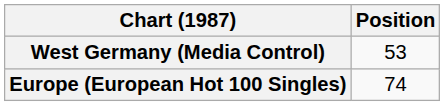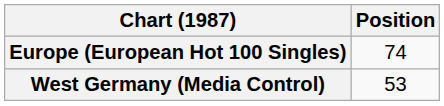 <table class="wikitable plainrowheaders" style="text-align:center">
 <tr>
 <th scope="col">Chart (1987)</th>
 <th scope="col">Position</th>
 </tr>
 <tr>
+<th scope="row">Europe (European Hot 100 Singles)</th>
+<td>74</td>
+</tr>
+<tr>
 <th scope="row">West Germany (Media Control)</th>
 <td>53</td>
 </tr>
-<tr>
-<th scope="row">Europe (European Hot 100 Singles)</th>
-<td>74</td>
-</tr>
 </table>
